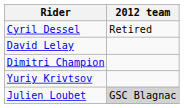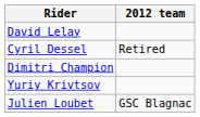 <table class="wikitable">
 <tr>
 <th>Rider</th>
 <th>2012 team</th>
 </tr>
 <tr>
+<td><a href='#'>David Lelay</a></td>
+<td></td>
+</tr>
+<tr>
 <td><a href='#'>Cyril Dessel</a></td>
 <td>Retired</td>
-</tr>
-<tr>
-<td><a href='#'>David Lelay</a></td>
-<td></td>
 </tr>
 <tr>
 <td><a href='#'>Dimitri Champion</a></td>
 <td></td>
 </tr>
 <tr>
 <td><a href='#'>Yuriy Krivtsov</a></td>
 <td></td>
 </tr>
 <tr>
 <td><a href='#'>Julien Loubet</a></td>
-<td style="background: lightgrey;">GSC Blagnac</td>
+<td>GSC Blagnac</td>
 </tr>
 </table>
